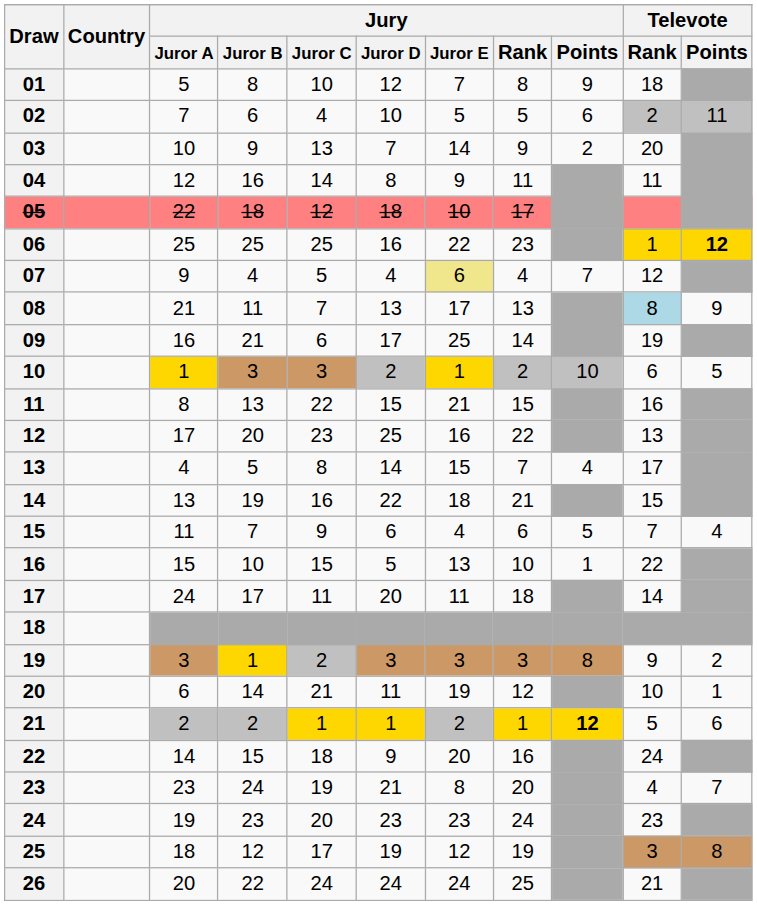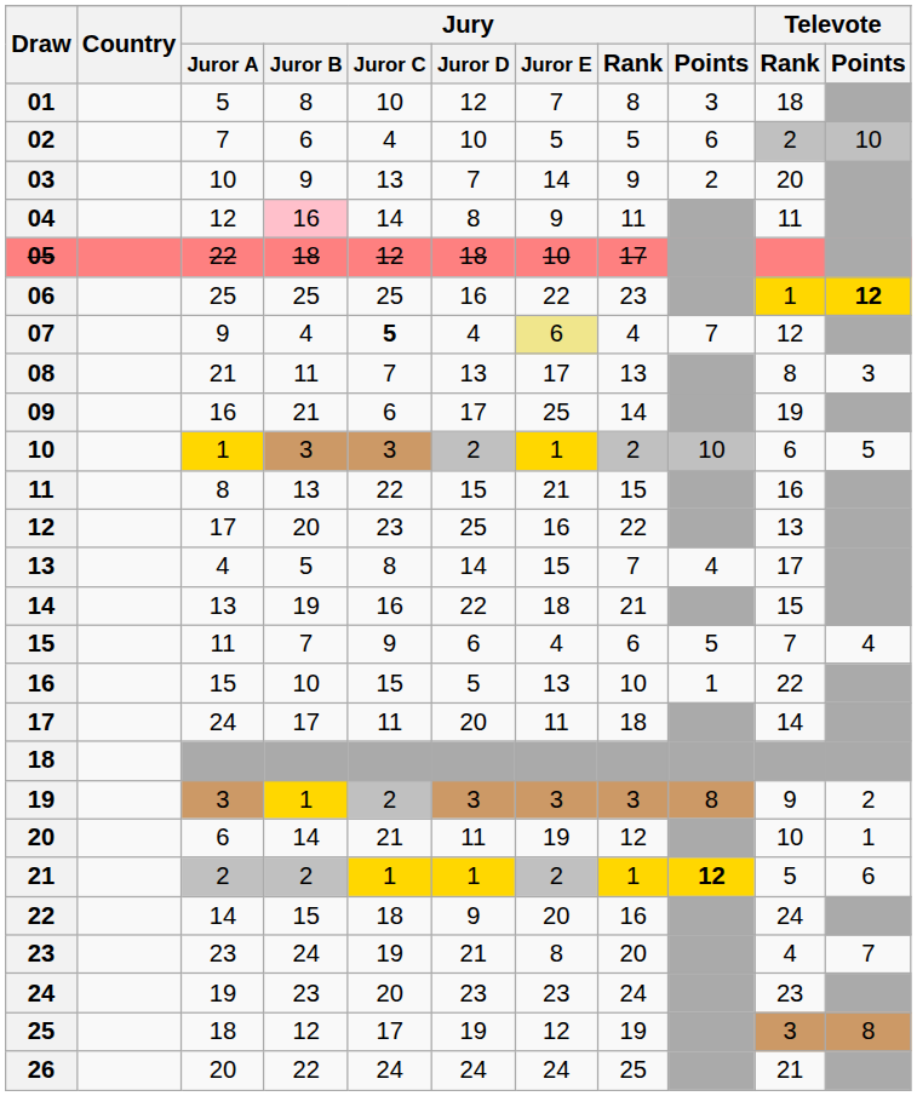 <table class="sortable wikitable collapsible plainrowheaders" style="text-align:center;">
 <tr>
 </tr>
 <tr>
 <th scope="col" rowspan="2">Draw</th>
 <th scope="col" rowspan="2">Country</th>
 <th scope="col" colspan="7">Jury</th>
 <th scope="col" colspan="2">Televote</th>
 </tr>
 <tr>
 <th scope="col"><small>Juror A</small></th>
 <th scope="col"><small>Juror B</small></th>
 <th scope="col"><small>Juror C</small></th>
 <th scope="col"><small>Juror D</small></th>
 <th scope="col"><small>Juror E</small></th>
 <th scope="col">Rank</th>
 <th scope="col" class="unsortable">Points</th>
 <th scope="col">Rank</th>
 <th scope="col" class="unsortable">Points</th>
 </tr>
 <tr>
 <th scope="row" style="text-align:center;">01</th>
 <td style="text-align:left;"></td>
 <td>5</td>
 <td>8</td>
 <td>10</td>
 <td>12</td>
 <td>7</td>
 <td>8</td>
-<td>9</td>
+<td>3</td>
 <td>18</td>
 <td style="background:#AAAAAA;"></td>
 </tr>
 <tr>
 <th scope="row" style="text-align:center;">02</th>
 <td style="text-align:left;"></td>
 <td>7</td>
 <td>6</td>
 <td>4</td>
 <td>10</td>
 <td>5</td>
 <td>5</td>
 <td>6</td>
 <td style="background:silver;">2</td>
-<td style="background:silver;">11</td>
+<td style="background:silver;">10</td>
 </tr>
 <tr>
 <th scope="row" style="text-align:center;">03</th>
 <td style="text-align:left;"></td>
 <td>10</td>
 <td>9</td>
 <td>13</td>
 <td>7</td>
 <td>14</td>
 <td>9</td>
 <td>2</td>
 <td>20</td>
 <td style="background:#AAAAAA;"></td>
 </tr>
 <tr>
 <th scope="row" style="text-align:center;">04</th>
 <td style="text-align:left;"></td>
 <td>12</td>
-<td>16</td>
+<td style="background: pink;">16</td>
 <td>14</td>
 <td>8</td>
 <td>9</td>
 <td>11</td>
 <td style="background:#AAAAAA;"></td>
 <td>11</td>
 <td style="background:#AAAAAA;"></td>
 </tr>
 <tr style="background:#FE8080">
 <th scope="row" style="text-align:center; background:#FE8080"><s>05</s></th>
 <td style="text-align:left;"><s></s> </td>
 <td><s>22</s></td>
 <td><s>18</s></td>
 <td><s>12</s></td>
 <td><s>18</s></td>
 <td><s>10</s></td>
 <td><s>17</s></td>
 <td style="background:#AAAAAA;"></td>
 <td></td>
 <td style="background:#AAAAAA;"></td>
 </tr>
 <tr>
 <th scope="row" style="text-align:center;">06</th>
 <td style="text-align:left;"></td>
 <td>25</td>
 <td>25</td>
 <td>25</td>
 <td>16</td>
 <td>22</td>
 <td>23</td>
 <td style="background:#AAAAAA;"></td>
 <td style="background:gold;">1</td>
 <td style="background:gold;"><strong>12</strong></td>
 </tr>
 <tr>
 <th scope="row" style="text-align:center;">07</th>
 <td style="text-align:left;"></td>
 <td>9</td>
 <td>4</td>
-<td>5</td>
+<td><strong>5</strong></td>
 <td>4</td>
 <td style="background: khaki;">6</td>
 <td>4</td>
 <td>7</td>
 <td>12</td>
 <td style="background:#AAAAAA;"></td>
 </tr>
 <tr>
 <th scope="row" style="text-align:center;">08</th>
 <td style="text-align:left;"></td>
 <td>21</td>
 <td>11</td>
 <td>7</td>
 <td>13</td>
 <td>17</td>
 <td>13</td>
 <td style="background:#AAAAAA;"></td>
-<td style="background: lightblue;">8</td>
-<td>9</td>
+<td>8</td>
+<td>3</td>
 </tr>
 <tr>
 <th scope="row" style="text-align:center;">09</th>
 <td style="text-align:left;"></td>
 <td>16</td>
 <td>21</td>
 <td>6</td>
 <td>17</td>
 <td>25</td>
 <td>14</td>
 <td style="background:#AAAAAA;"></td>
 <td>19</td>
 <td style="background:#AAAAAA;"></td>
 </tr>
 <tr>
 <th scope="row" style="text-align:center;">10</th>
 <td style="text-align:left;"></td>
 <td style="background:gold;">1</td>
 <td style="background:#CC9966;">3</td>
 <td style="background:#CC9966;">3</td>
 <td style="background:silver;">2</td>
 <td style="background:gold;">1</td>
 <td style="background:silver;">2</td>
 <td style="background:silver;">10</td>
 <td>6</td>
 <td>5</td>
 </tr>
 <tr>
 <th scope="row" style="text-align:center;">11</th>
 <td style="text-align:left;"></td>
 <td>8</td>
 <td>13</td>
 <td>22</td>
 <td>15</td>
 <td>21</td>
 <td>15</td>
 <td style="background:#AAAAAA;"></td>
 <td>16</td>
 <td style="background:#AAAAAA;"></td>
 </tr>
 <tr>
 <th scope="row" style="text-align:center;">12</th>
 <td style="text-align:left;"></td>
 <td>17</td>
 <td>20</td>
 <td>23</td>
 <td>25</td>
 <td>16</td>
 <td>22</td>
 <td style="background:#AAAAAA;"></td>
 <td>13</td>
 <td style="background:#AAAAAA;"></td>
 </tr>
 <tr>
 <th scope="row" style="text-align:center;">13</th>
 <td style="text-align:left;"></td>
 <td>4</td>
 <td>5</td>
 <td>8</td>
 <td>14</td>
 <td>15</td>
 <td>7</td>
 <td>4</td>
 <td>17</td>
 <td style="background:#AAAAAA;"></td>
 </tr>
 <tr>
 <th scope="row" style="text-align:center;">14</th>
 <td style="text-align:left;"></td>
 <td>13</td>
 <td>19</td>
 <td>16</td>
 <td>22</td>
 <td>18</td>
 <td>21</td>
 <td style="background:#AAAAAA;"></td>
 <td>15</td>
 <td style="background:#AAAAAA;"></td>
 </tr>
 <tr>
 <th scope="row" style="text-align:center;">15</th>
 <td style="text-align:left;"></td>
 <td>11</td>
 <td>7</td>
 <td>9</td>
 <td>6</td>
 <td>4</td>
 <td>6</td>
 <td>5</td>
 <td>7</td>
 <td>4</td>
 </tr>
 <tr>
 <th scope="row" style="text-align:center;">16</th>
 <td style="text-align:left;"></td>
 <td>15</td>
 <td>10</td>
 <td>15</td>
 <td>5</td>
 <td>13</td>
 <td>10</td>
 <td>1</td>
 <td>22</td>
 <td style="background:#AAAAAA;"></td>
 </tr>
 <tr>
 <th scope="row" style="text-align:center;">17</th>
 <td style="text-align:left;"></td>
 <td>24</td>
 <td>17</td>
 <td>11</td>
 <td>20</td>
 <td>11</td>
 <td>18</td>
 <td style="background:#AAAAAA;"></td>
 <td>14</td>
 <td style="background:#AAAAAA;"></td>
 </tr>
 <tr class="sortbottom">
 <th scope="row" style="text-align:center;">18</th>
 <td style="text-align:left;"></td>
 <td style="background:#AAAAAA;"></td>
 <td style="background:#AAAAAA;"></td>
 <td style="background:#AAAAAA;"></td>
 <td style="background:#AAAAAA;"></td>
 <td style="background:#AAAAAA;"></td>
 <td style="background:#AAAAAA;"></td>
 <td style="background:#AAAAAA;"></td>
 <td style="background:#AAAAAA;"></td>
 <td style="background:#AAAAAA;"></td>
 </tr>
 <tr>
 <th scope="row" style="text-align:center;">19</th>
 <td style="text-align:left;"></td>
 <td style="background:#CC9966;">3</td>
 <td style="background:gold;">1</td>
 <td style="background:silver;">2</td>
 <td style="background:#CC9966;">3</td>
 <td style="background:#CC9966;">3</td>
 <td style="background:#CC9966;">3</td>
 <td style="background:#CC9966;">8</td>
 <td>9</td>
 <td>2</td>
 </tr>
 <tr>
 <th scope="row" style="text-align:center;">20</th>
 <td style="text-align:left;"></td>
 <td>6</td>
 <td>14</td>
 <td>21</td>
 <td>11</td>
 <td>19</td>
 <td>12</td>
 <td style="background:#AAAAAA;"></td>
 <td>10</td>
 <td>1</td>
 </tr>
 <tr>
 <th scope="row" style="text-align:center;">21</th>
 <td style="text-align:left;"></td>
 <td style="background:silver;">2</td>
 <td style="background:silver;">2</td>
 <td style="background:gold;">1</td>
 <td style="background:gold;">1</td>
 <td style="background:silver;">2</td>
 <td style="background:gold;">1</td>
 <td style="background:gold;"><strong>12</strong></td>
 <td>5</td>
 <td>6</td>
 </tr>
 <tr>
 <th scope="row" style="text-align:center;">22</th>
 <td style="text-align:left;"></td>
 <td>14</td>
 <td>15</td>
 <td>18</td>
 <td>9</td>
 <td>20</td>
 <td>16</td>
 <td style="background:#AAAAAA;"></td>
 <td>24</td>
 <td style="background:#AAAAAA;"></td>
 </tr>
 <tr>
 <th scope="row" style="text-align:center;">23</th>
 <td style="text-align:left;"></td>
 <td>23</td>
 <td>24</td>
 <td>19</td>
 <td>21</td>
 <td>8</td>
 <td>20</td>
 <td style="background:#AAAAAA;"></td>
 <td>4</td>
 <td>7</td>
 </tr>
 <tr>
 <th scope="row" style="text-align:center;">24</th>
 <td style="text-align:left;"></td>
 <td>19</td>
 <td>23</td>
 <td>20</td>
 <td>23</td>
 <td>23</td>
 <td>24</td>
 <td style="background:#AAAAAA;"></td>
 <td>23</td>
 <td style="background:#AAAAAA;"></td>
 </tr>
 <tr>
 <th scope="row" style="text-align:center;">25</th>
 <td style="text-align:left;"></td>
 <td>18</td>
 <td>12</td>
 <td>17</td>
 <td>19</td>
 <td>12</td>
 <td>19</td>
 <td style="background:#AAAAAA;"></td>
 <td style="background:#CC9966;">3</td>
 <td style="background:#CC9966;">8</td>
 </tr>
 <tr>
 <th scope="row" style="text-align:center;">26</th>
 <td style="text-align:left;"></td>
 <td>20</td>
 <td>22</td>
 <td>24</td>
 <td>24</td>
 <td>24</td>
 <td>25</td>
 <td style="background:#AAAAAA;"></td>
 <td>21</td>
 <td style="background:#AAAAAA;"></td>
 </tr>
 </table>
